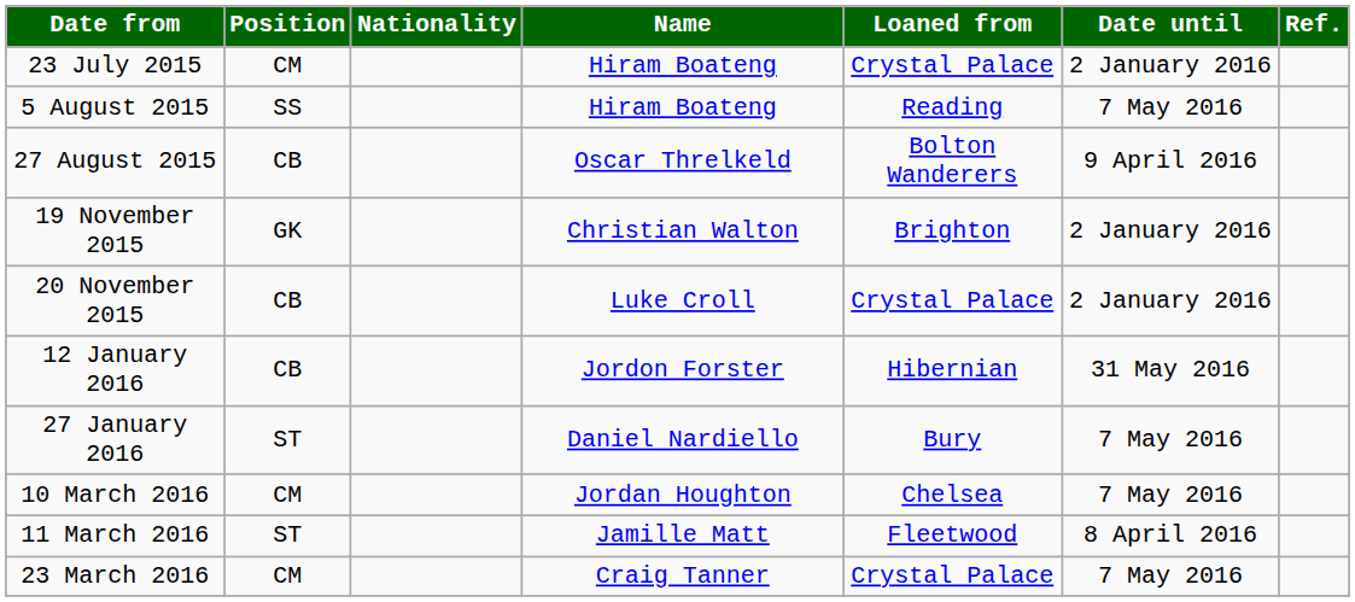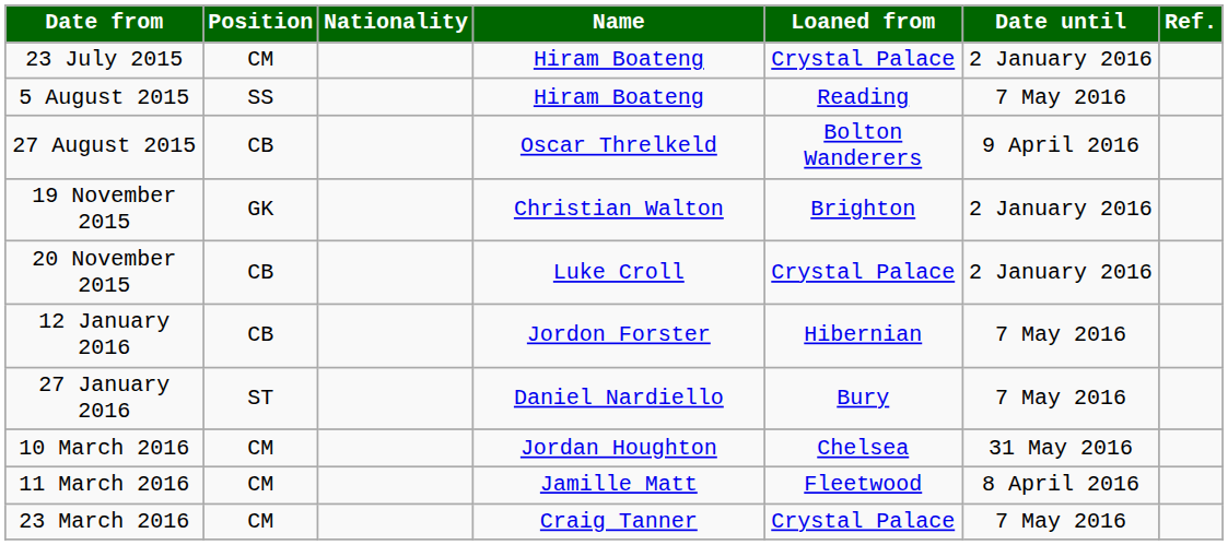 <table class="wikitable"  style="text-align:center; font-size:90%; ">
 <tr>
 <th style="background:#006600; color:#FFFFFF; width:100px;">Date from</th>
 <th style="background:#006600; color:#FFFFFF; width:50px;">Position</th>
 <th style="background:#006600; color:#FFFFFF; width:50px;">Nationality</th>
 <th style="background:#006600; color:#FFFFFF; width:150px;">Name</th>
 <th style="background:#006600; color:#FFFFFF; width:100px;">Loaned from</th>
 <th style="background:#006600; color:#FFFFFF; width:100px;">Date until</th>
 <th style="background:#006600; color:#FFFFFF; width:25px;">Ref.</th>
 </tr>
 <tr>
 <td>23 July 2015</td>
 <td>CM</td>
 <td></td>
 <td><a href='#'>Hiram Boateng</a></td>
 <td><a href='#'>Crystal Palace</a></td>
 <td>2 January 2016</td>
 <td></td>
 </tr>
 <tr>
 <td>5 August 2015</td>
 <td>SS</td>
 <td></td>
 <td><a href='#'>Hiram Boateng</a></td>
 <td><a href='#'>Reading</a></td>
 <td>7 May 2016</td>
 <td></td>
 </tr>
 <tr>
 <td>27 August 2015</td>
 <td>CB</td>
 <td></td>
 <td><a href='#'>Oscar Threlkeld</a></td>
 <td><a href='#'>Bolton Wanderers</a></td>
 <td>9 April 2016</td>
 <td></td>
 </tr>
 <tr>
 <td>19 November 2015</td>
 <td>GK</td>
 <td></td>
 <td><a href='#'>Christian Walton</a></td>
 <td><a href='#'>Brighton</a></td>
 <td>2 January 2016</td>
 <td></td>
 </tr>
 <tr>
 <td>20 November 2015</td>
 <td>CB</td>
 <td></td>
 <td><a href='#'>Luke Croll</a></td>
 <td><a href='#'>Crystal Palace</a></td>
 <td>2 January 2016</td>
 <td></td>
 </tr>
 <tr>
 <td>12 January 2016</td>
 <td>CB</td>
 <td></td>
 <td><a href='#'>Jordon Forster</a></td>
 <td><a href='#'>Hibernian</a></td>
-<td>31 May 2016</td>
+<td>7 May 2016</td>
 <td></td>
 </tr>
 <tr>
 <td>27 January 2016</td>
 <td>ST</td>
 <td></td>
 <td><a href='#'>Daniel Nardiello</a></td>
 <td><a href='#'>Bury</a></td>
 <td>7 May 2016</td>
 <td></td>
 </tr>
 <tr>
 <td>10 March 2016</td>
 <td>CM</td>
 <td></td>
 <td><a href='#'>Jordan Houghton</a></td>
 <td><a href='#'>Chelsea</a></td>
-<td>7 May 2016</td>
+<td>31 May 2016</td>
 <td></td>
 </tr>
 <tr>
 <td>11 March 2016</td>
-<td>ST</td>
+<td>CM</td>
 <td></td>
 <td><a href='#'>Jamille Matt</a></td>
 <td><a href='#'>Fleetwood</a></td>
 <td>8 April 2016</td>
 <td></td>
 </tr>
 <tr>
 <td>23 March 2016</td>
 <td>CM</td>
 <td></td>
 <td><a href='#'>Craig Tanner</a></td>
 <td><a href='#'>Crystal Palace</a></td>
 <td>7 May 2016</td>
 <td></td>
 </tr>
 </table>
